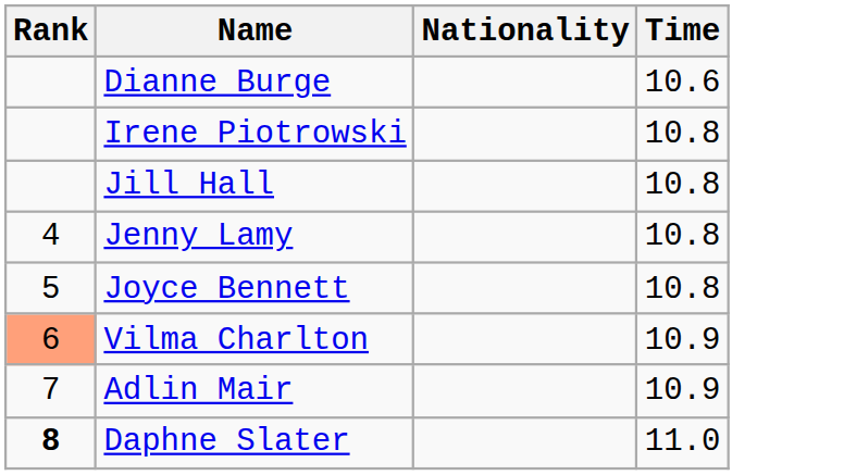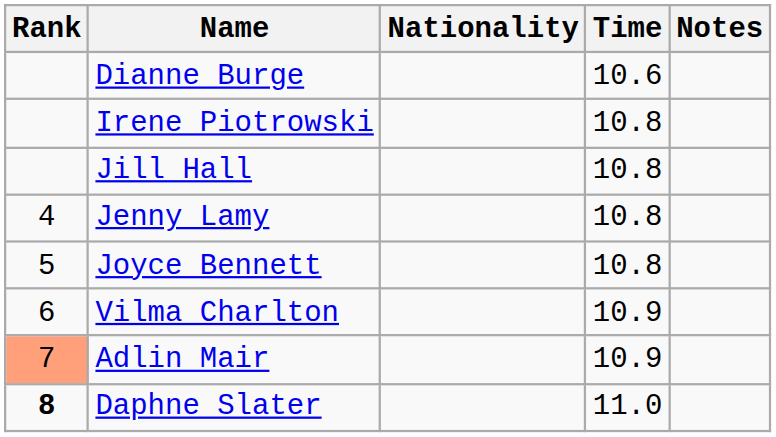 <table class="wikitable sortable" style=" text-align:center">
 <tr>
 <th scope="col">Rank</th>
 <th scope="col">Name</th>
 <th scope="col">Nationality</th>
 <th scope="col">Time</th>
+<th scope="col">Notes</th>
 </tr>
 <tr>
 <td></td>
 <td style="text-align: left;"><a href='#'>Dianne Burge</a></td>
 <td style="text-align: left;"></td>
 <td>10.6</td>
+<td></td>
 </tr>
 <tr>
 <td></td>
 <td style="text-align: left;"><a href='#'>Irene Piotrowski</a></td>
 <td style="text-align: left;"></td>
 <td>10.8</td>
+<td></td>
 </tr>
 <tr>
 <td></td>
 <td style="text-align: left;"><a href='#'>Jill Hall</a></td>
 <td style="text-align: left;"></td>
 <td>10.8</td>
+<td></td>
 </tr>
 <tr>
 <td>4</td>
 <td style="text-align: left;"><a href='#'>Jenny Lamy</a></td>
 <td style="text-align: left;"></td>
 <td>10.8</td>
+<td></td>
 </tr>
 <tr>
 <td>5</td>
 <td style="text-align: left;"><a href='#'>Joyce Bennett</a></td>
 <td style="text-align: left;"></td>
 <td>10.8</td>
+<td></td>
 </tr>
 <tr>
-<td style="background: lightsalmon;">6</td>
+<td>6</td>
 <td style="text-align: left;"><a href='#'>Vilma Charlton</a></td>
 <td style="text-align: left;"></td>
 <td>10.9</td>
+<td></td>
 </tr>
 <tr>
-<td>7</td>
+<td style="background: lightsalmon;">7</td>
 <td style="text-align: left;"><a href='#'>Adlin Mair</a></td>
 <td style="text-align: left;"></td>
 <td>10.9</td>
+<td></td>
 </tr>
 <tr>
 <td><strong>8</strong></td>
 <td style="text-align: left;"><a href='#'>Daphne Slater</a></td>
 <td style="text-align: left;"></td>
 <td>11.0</td>
+<td></td>
 </tr>
 </table>
